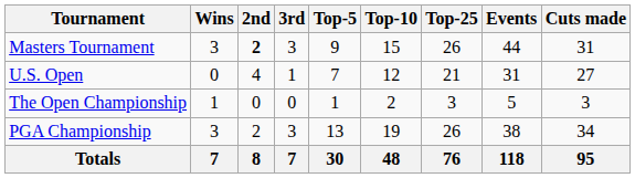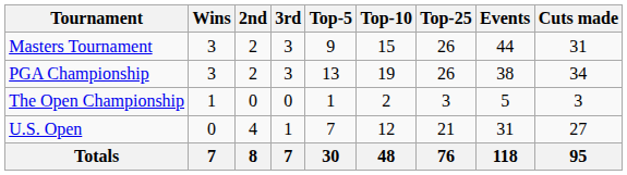 <table class=wikitable style=text-align:center>
 <tr>
 <th>Tournament</th>
 <th>Wins</th>
 <th>2nd</th>
 <th>3rd</th>
 <th>Top-5</th>
 <th>Top-10</th>
 <th>Top-25</th>
 <th>Events</th>
 <th>Cuts made</th>
 </tr>
 <tr>
 <td align=left><a href='#'>Masters Tournament</a></td>
 <td>3</td>
-<td><strong>2</strong></td>
+<td>2</td>
 <td>3</td>
 <td>9</td>
 <td>15</td>
 <td>26</td>
 <td>44</td>
 <td>31</td>
+</tr>
+<tr>
+<td align=left><a href='#'>PGA Championship</a></td>
+<td>3</td>
+<td>2</td>
+<td>3</td>
+<td>13</td>
+<td>19</td>
+<td>26</td>
+<td>38</td>
+<td>34</td>
+</tr>
+<tr>
+<td align=left><a href='#'>The Open Championship</a></td>
+<td>1</td>
+<td>0</td>
+<td>0</td>
+<td>1</td>
+<td>2</td>
+<td>3</td>
+<td>5</td>
+<td>3</td>
 </tr>
 <tr>
 <td align=left><a href='#'>U.S. Open</a></td>
 <td>0</td>
 <td>4</td>
 <td>1</td>
 <td>7</td>
 <td>12</td>
 <td>21</td>
 <td>31</td>
 <td>27</td>
 </tr>
 <tr>
-<td align=left><a href='#'>The Open Championship</a></td>
-<td>1</td>
-<td>0</td>
-<td>0</td>
-<td>1</td>
-<td>2</td>
-<td>3</td>
-<td>5</td>
-<td>3</td>
-</tr>
-<tr>
-<td align=left><a href='#'>PGA Championship</a></td>
-<td>3</td>
-<td>2</td>
-<td>3</td>
-<td>13</td>
-<td>19</td>
-<td>26</td>
-<td>38</td>
-<td>34</td>
-</tr>
-<tr>
 <th>Totals</th>
 <th>7</th>
 <th>8</th>
 <th>7</th>
 <th>30</th>
 <th>48</th>
 <th>76</th>
 <th>118</th>
 <th>95</th>
 </tr>
 </table>
